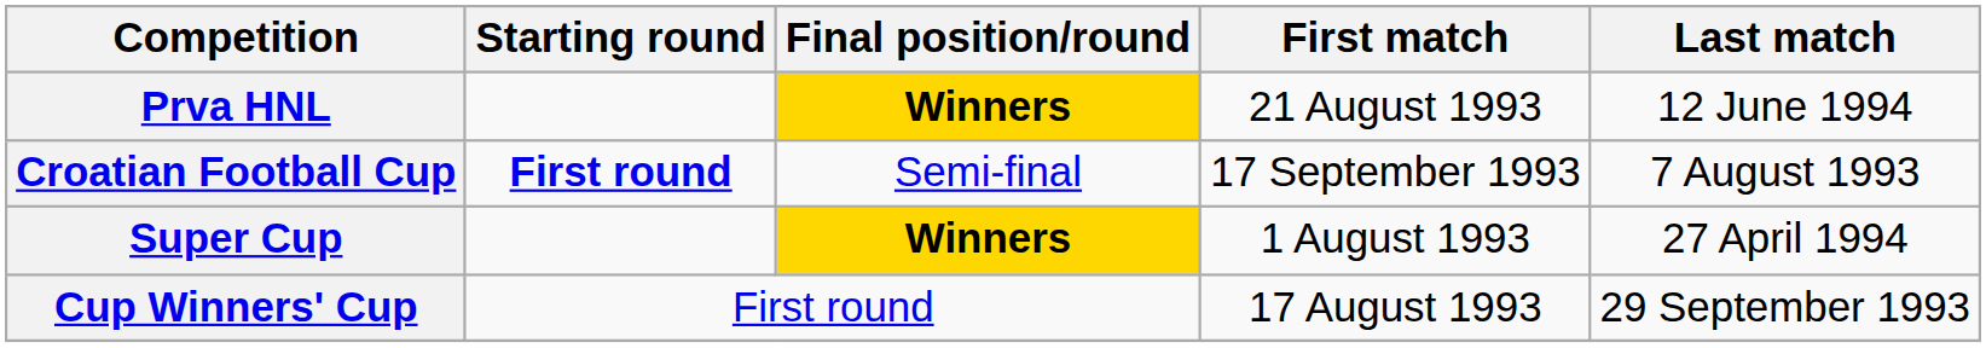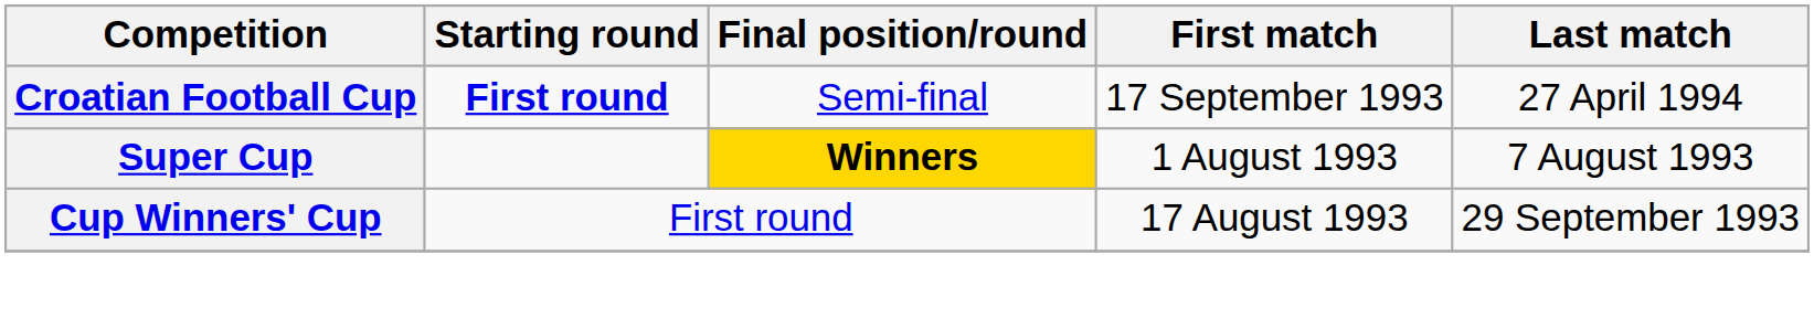 <table class="wikitable plainrowheaders" style="text-align:center;">
 <tr>
 <th scope=col>Competition</th>
 <th scope=col>Starting round</th>
 <th scope=col>Final position/round</th>
 <th scope=col>First match</th>
 <th scope=col>Last match</th>
 </tr>
 <tr>
-<th scope=row align=left><a href='#'>Prva HNL</a></th>
-<td></td>
-<td style="background: gold"><strong>Winners</strong></td>
-<td>21 August 1993</td>
-<td>12 June 1994</td>
-</tr>
-<tr>
 <th scope=row align=left><a href='#'>Croatian Football Cup</a></th>
 <td><strong><a href='#'>First round</a></strong></td>
 <td><a href='#'>Semi-final</a></td>
 <td>17 September 1993</td>
-<td>7 August 1993</td>
+<td>27 April 1994</td>
 </tr>
 <tr>
 <th scope=row align=left><a href='#'>Super Cup</a></th>
 <td></td>
 <td style="background: gold"><strong>Winners</strong></td>
 <td>1 August 1993</td>
-<td>27 April 1994</td>
+<td>7 August 1993</td>
 </tr>
 <tr>
 <th scope=row align=left><a href='#'>Cup Winners' Cup</a></th>
 <td colspan=2><a href='#'>First round</a></td>
 <td>17 August 1993</td>
 <td>29 September 1993</td>
 </tr>
 <tr>
 </tr>
 </table>
